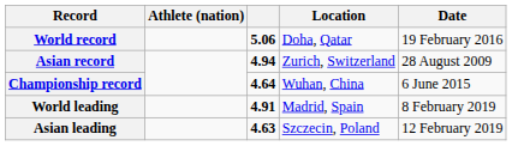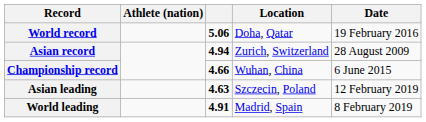 <table class="wikitable">
 <tr>
 <th scope="col">Record</th>
 <th scope="col">Athlete (nation)</th>
 <th scope="col"></th>
 <th scope="col">Location</th>
 <th scope="col">Date</th>
 </tr>
 <tr>
 <th scope="row"><a href='#'>World record</a></th>
 <td></td>
 <td align="center"><strong>5.06</strong></td>
 <td><a href='#'>Doha</a>, <a href='#'>Qatar</a></td>
 <td>19 February 2016</td>
 </tr>
 <tr>
 <th scope="row"><a href='#'>Asian record</a></th>
 <td rowspan="2"></td>
 <td align="center"><strong>4.94 </strong></td>
 <td><a href='#'>Zurich</a>, <a href='#'>Switzerland</a></td>
 <td>28 August 2009</td>
 </tr>
 <tr>
 <th scope="row"><a href='#'>Championship record</a></th>
-<td align="center"><strong>4.64</strong></td>
+<td align="center"><strong>4.66</strong></td>
 <td><a href='#'>Wuhan</a>, <a href='#'>China</a></td>
 <td>6 June 2015</td>
+</tr>
+<tr>
+<th scope="row">Asian leading</th>
+<td></td>
+<td align="center"><strong>4.63</strong></td>
+<td><a href='#'>Szczecin</a>, <a href='#'>Poland</a></td>
+<td>12 February 2019</td>
 </tr>
 <tr>
 <th scope="row">World leading</th>
 <td></td>
 <td align="center"><strong>4.91</strong></td>
 <td><a href='#'>Madrid</a>, <a href='#'>Spain</a></td>
 <td>8 February 2019</td>
 </tr>
-<tr>
-<th scope="row">Asian leading</th>
-<td></td>
-<td align="center"><strong>4.63</strong></td>
-<td><a href='#'>Szczecin</a>, <a href='#'>Poland</a></td>
-<td>12 February 2019</td>
-</tr>
 </table>
